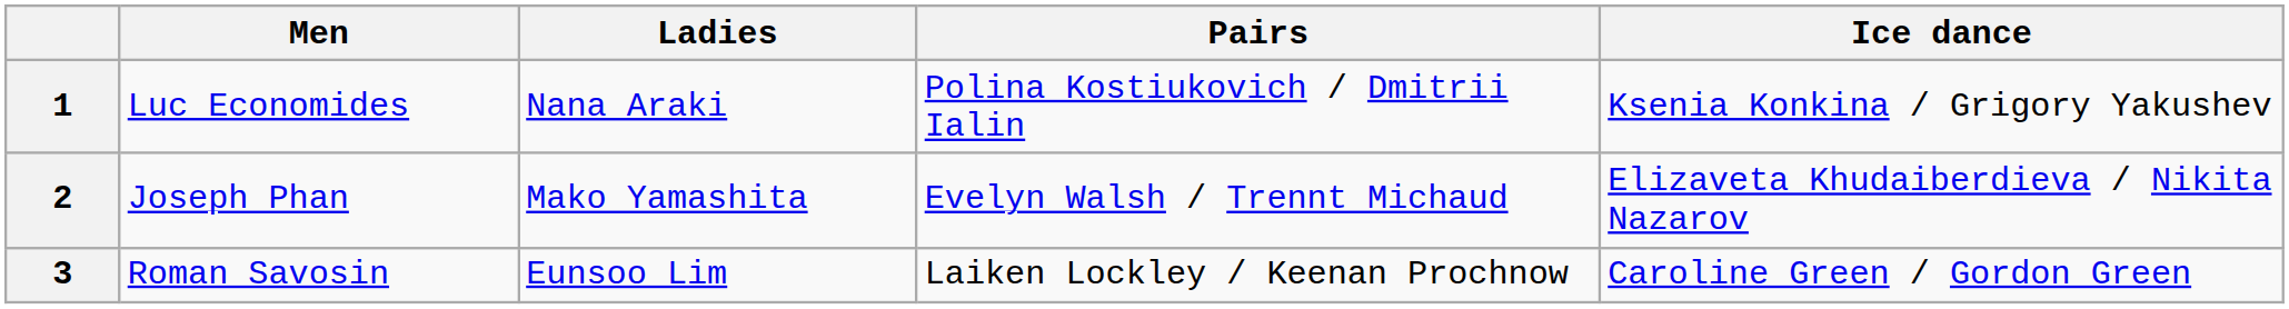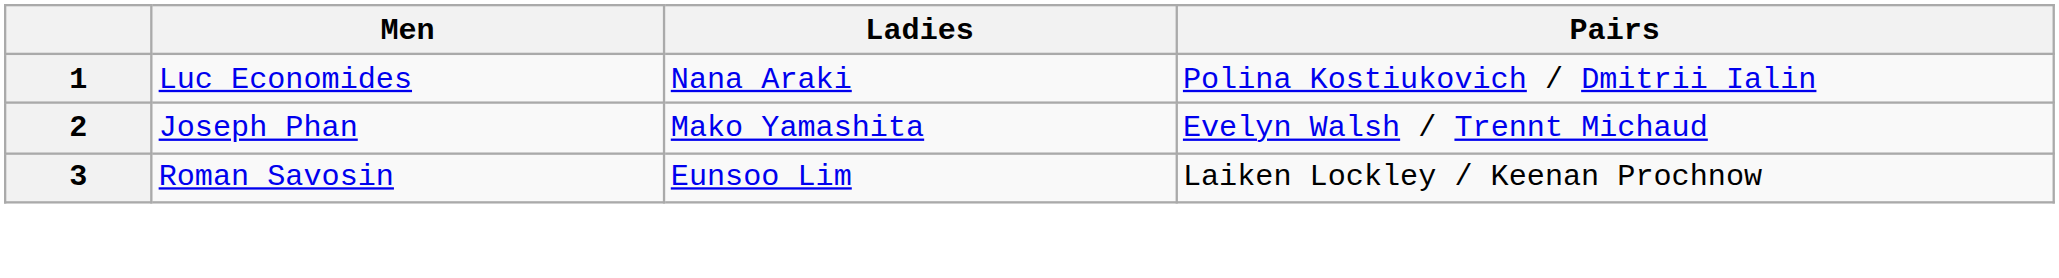 <table class="wikitable unsortable" style="text-align:left; width:100%">
 <tr>
 <th scope="col" style="width:5%"></th>
 <th scope="col" style="width:17.5%">Men</th>
 <th scope="col" style="width:17.5%">Ladies</th>
 <th scope="col" style="width:30%">Pairs</th>
-<th scope="col" style="width:30%">Ice dance</th>
 </tr>
 <tr>
 <th scope="row">1</th>
 <td> <a href='#'>Luc Economides</a></td>
 <td> <a href='#'>Nana Araki</a></td>
 <td> <a href='#'>Polina Kostiukovich</a> / <a href='#'>Dmitrii Ialin</a></td>
-<td> <a href='#'>Ksenia Konkina</a> / Grigory Yakushev</td>
 </tr>
 <tr>
 <th scope="row">2</th>
 <td> <a href='#'>Joseph Phan</a></td>
 <td> <a href='#'>Mako Yamashita</a></td>
 <td> <a href='#'>Evelyn Walsh</a> / <a href='#'>Trennt Michaud</a></td>
-<td> <a href='#'>Elizaveta Khudaiberdieva</a> / <a href='#'>Nikita Nazarov</a></td>
 </tr>
 <tr>
 <th scope="row">3</th>
 <td> <a href='#'>Roman Savosin</a></td>
 <td> <a href='#'>Eunsoo Lim</a></td>
 <td> Laiken Lockley / Keenan Prochnow</td>
-<td> <a href='#'>Caroline Green</a> / <a href='#'>Gordon Green</a></td>
 </tr>
 </table>
